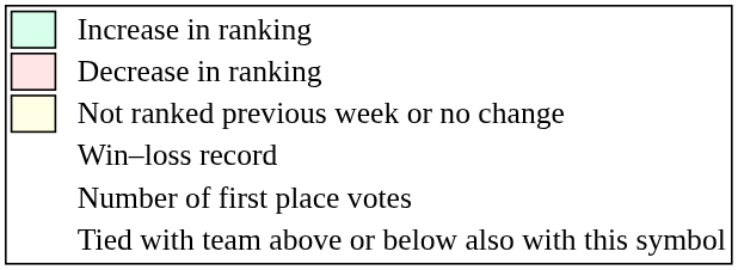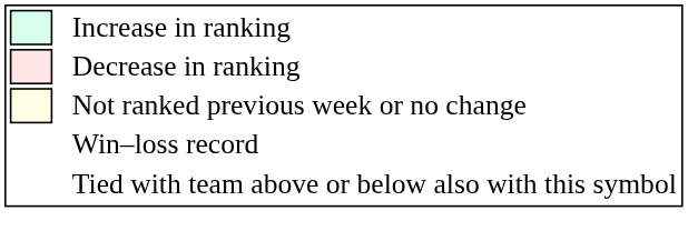 <table style="border:1px solid black;">
 <tr>
 <td style="background:#D8FFEB; width:20px; border:1px solid black;"></td>
 <td> </td>
 <td>Increase in ranking</td>
 </tr>
 <tr>
 <td style="background:#FFE6E6; width:20px; border:1px solid black;"></td>
 <td> </td>
 <td>Decrease in ranking</td>
 </tr>
 <tr>
 <td style="background:#FFFFE6; width:20px; border:1px solid black;"></td>
 <td> </td>
 <td>Not ranked previous week or no change</td>
 </tr>
 <tr>
 <td></td>
 <td> </td>
 <td>Win–loss record</td>
 </tr>
 <tr>
 <td></td>
-<td> </td>
-<td>Number of first place votes</td>
-</tr>
-<tr>
-<td></td>
 <td></td>
 <td>Tied with team above or below also with this symbol</td>
 </tr>
 </table>
